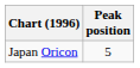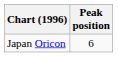 <table class="wikitable">
 <tr>
 <th align="left">Chart (1996)</th>
 <th align="center">Peak<br>position</th>
 </tr>
 <tr>
 <td align="left">Japan <a href='#'>Oricon</a></td>
-<td align="center">5</td>
+<td align="center">6</td>
 </tr>
 </table>
